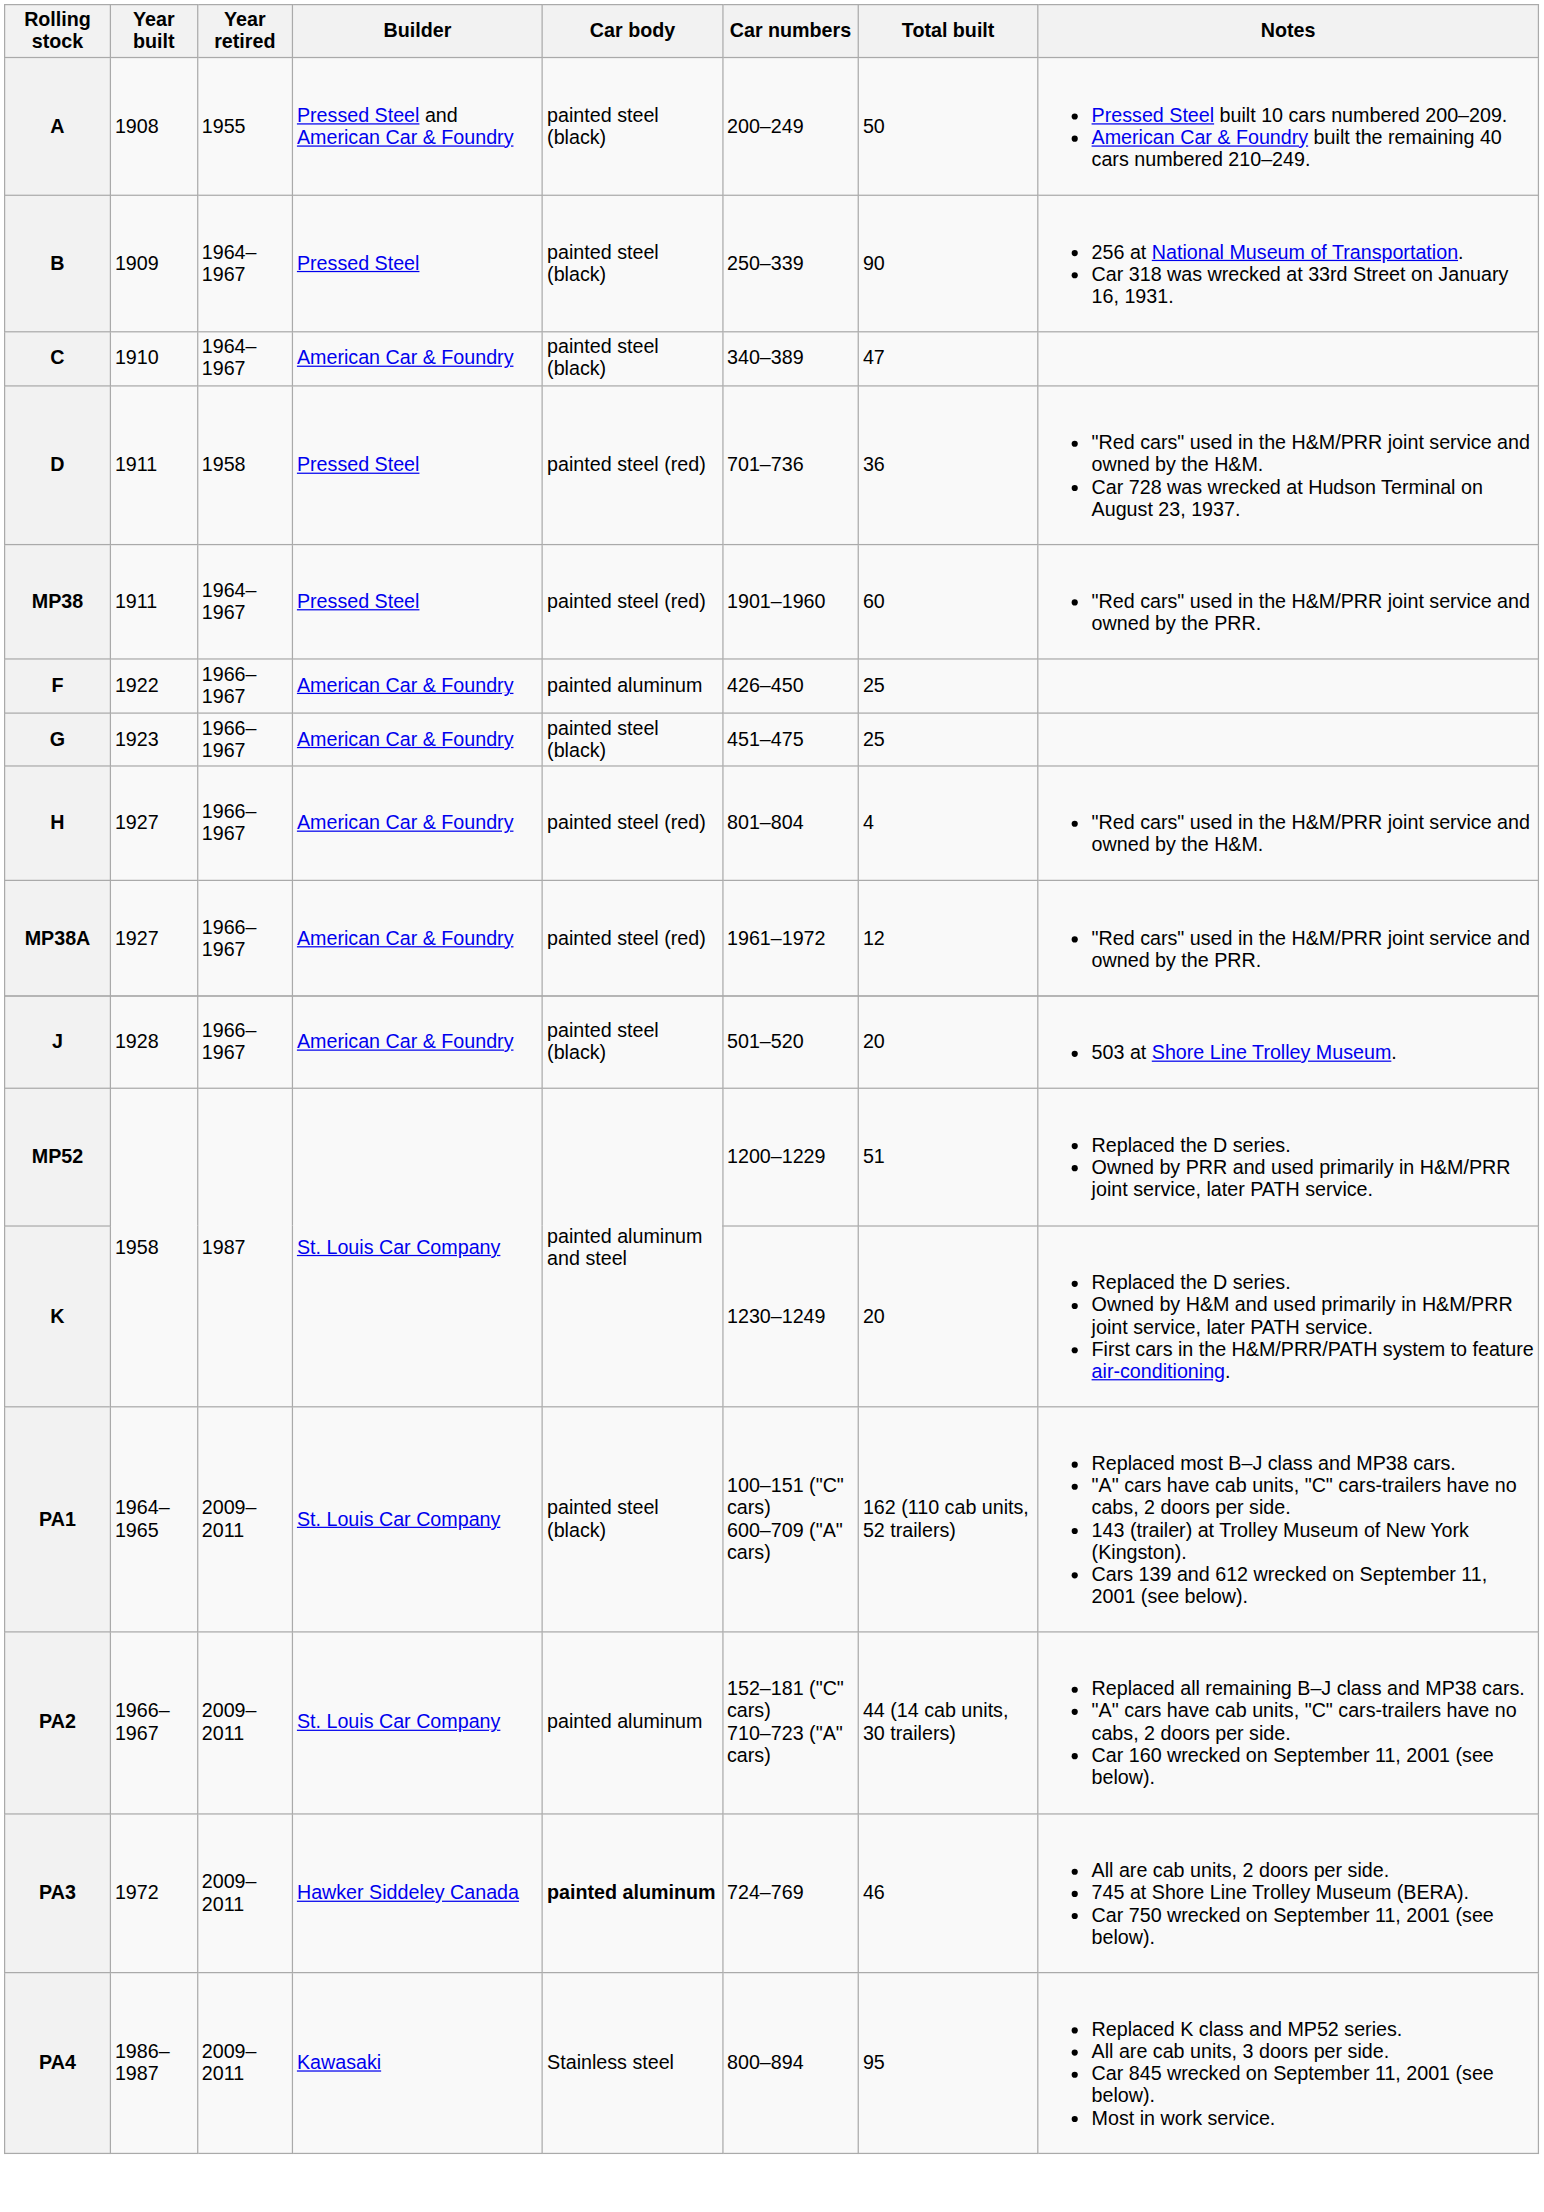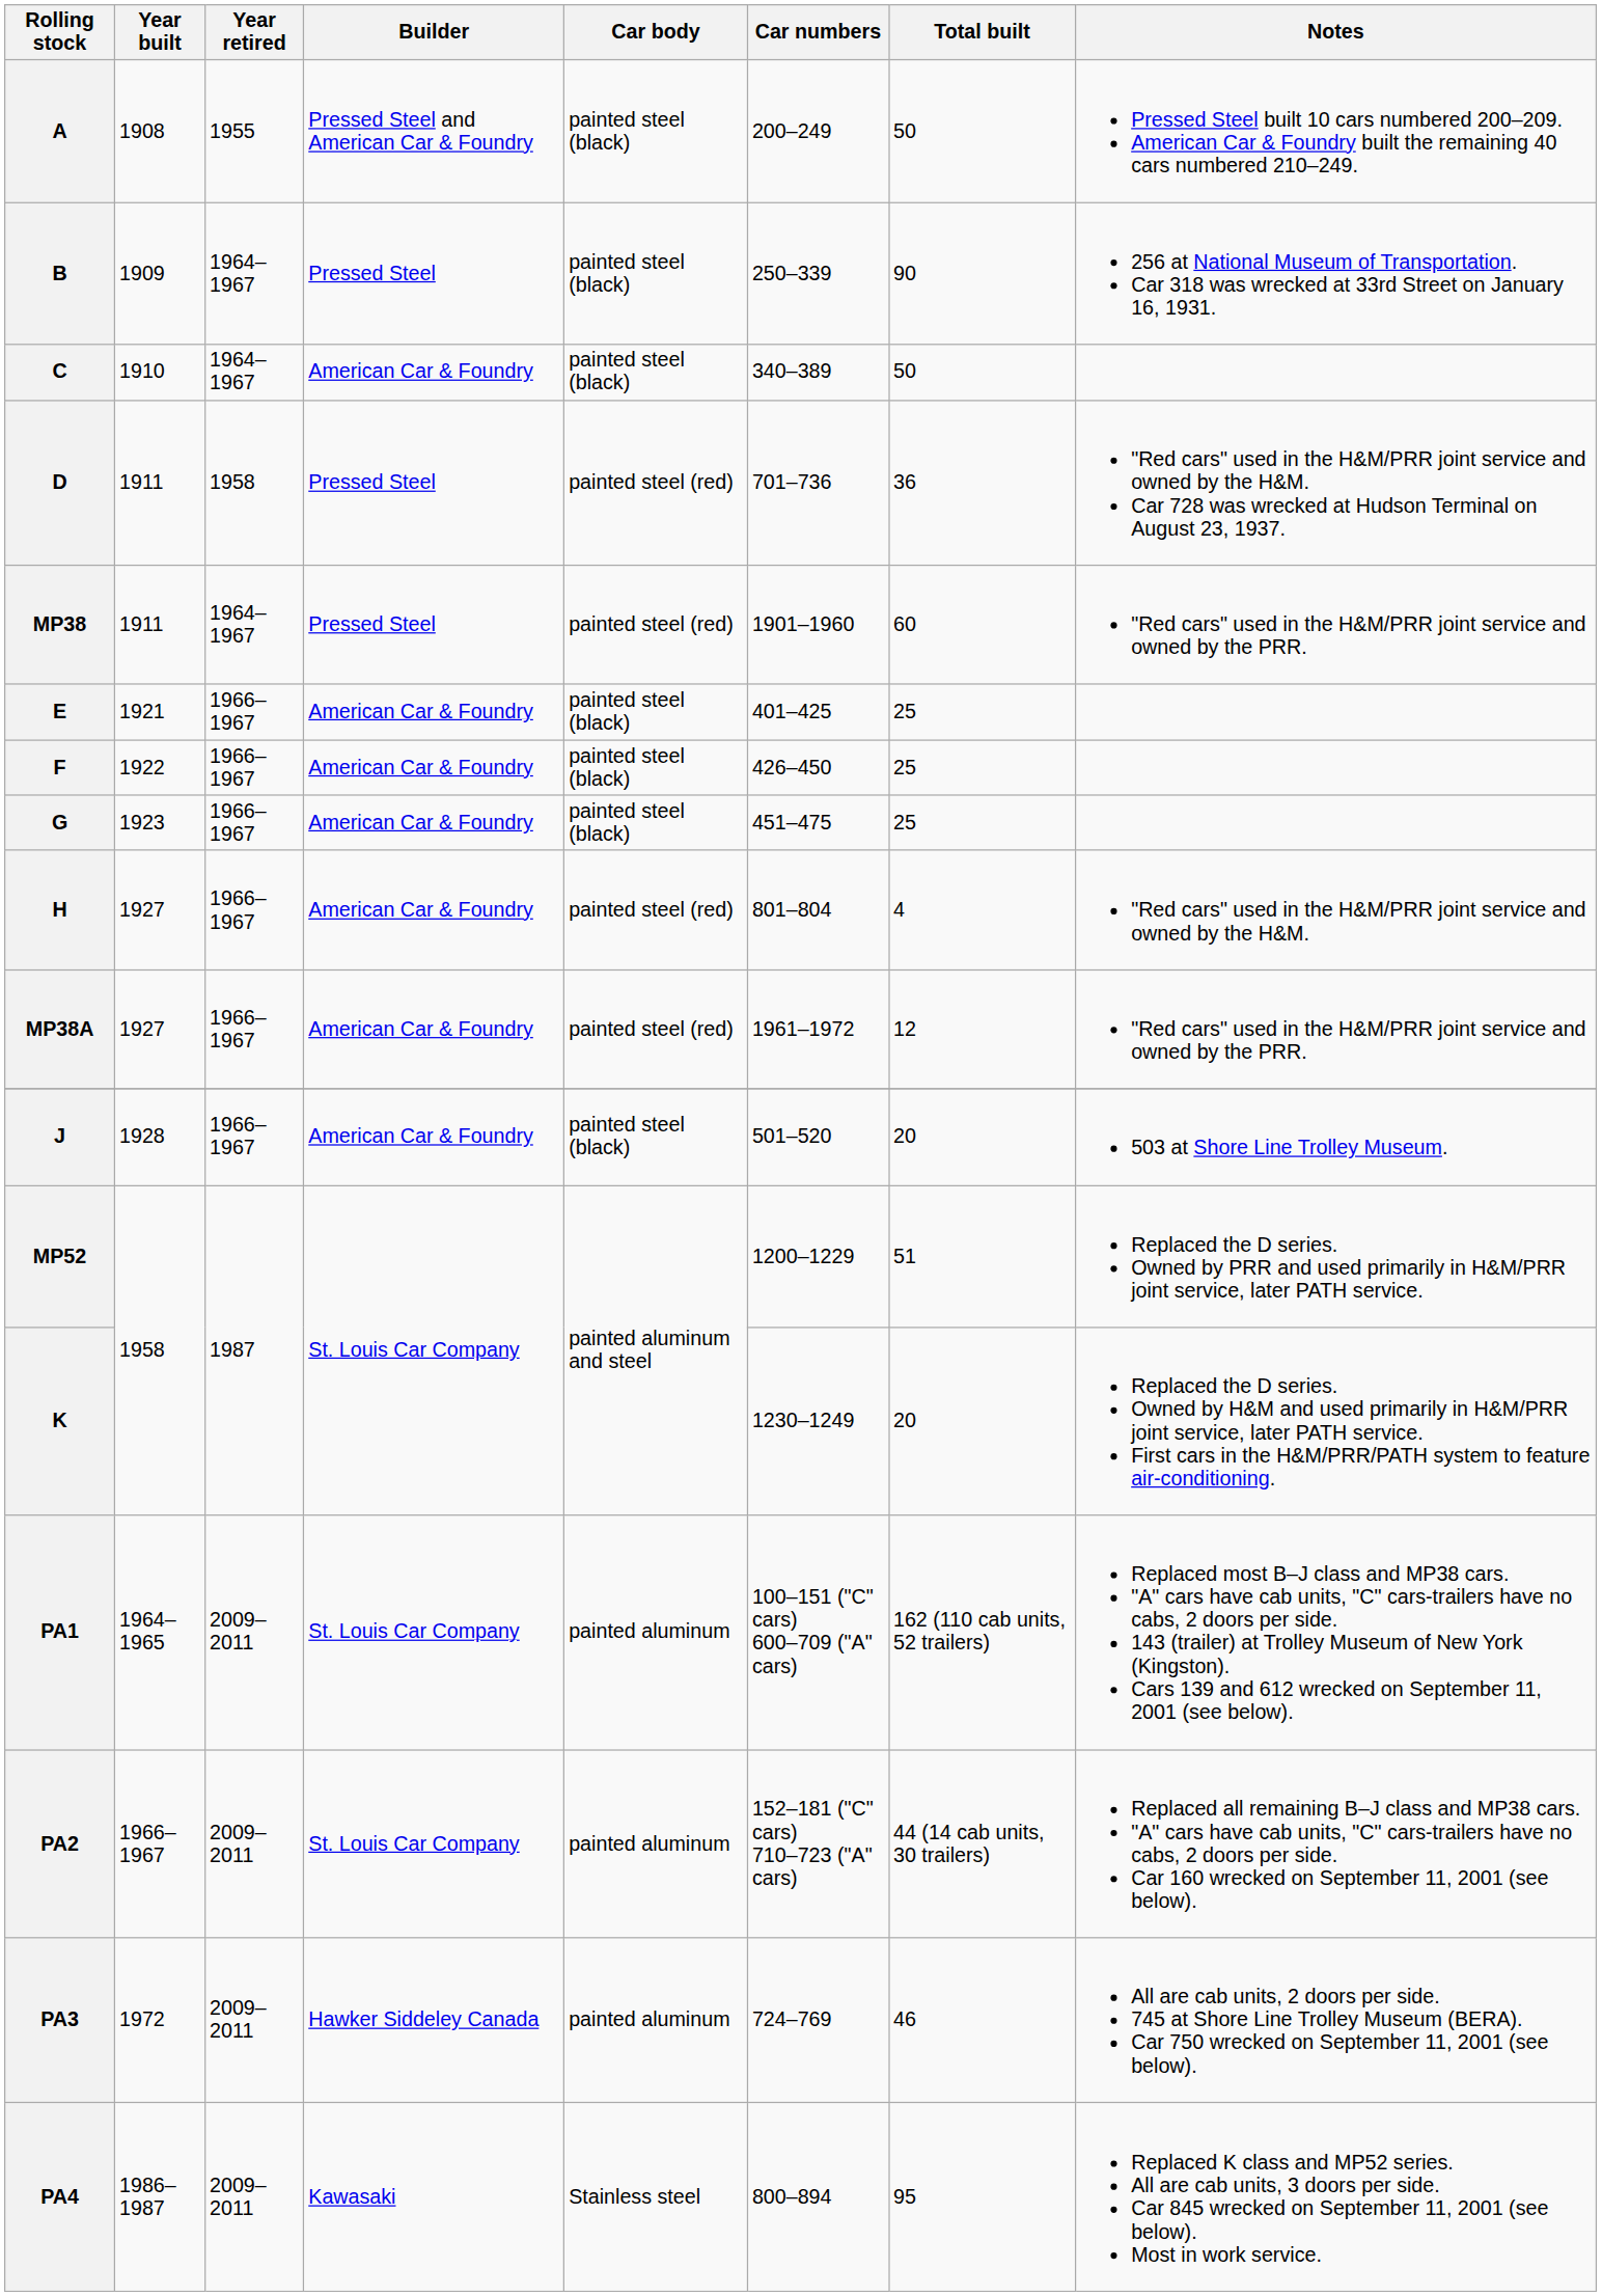 <table class="wikitable">
 <tr>
 <th scope=col>Rolling stock</th>
 <th scope=col>Year built</th>
 <th scope=col>Year retired</th>
 <th scope=col>Builder</th>
 <th scope=col>Car body</th>
 <th scope=col>Car numbers</th>
 <th scope=col>Total built</th>
 <th scope=col>Notes</th>
 </tr>
 <tr>
 <th scope=row>A</th>
 <td>1908</td>
 <td>1955</td>
 <td><a href='#'>Pressed Steel</a> and <a href='#'>American Car & Foundry</a></td>
 <td>painted steel (black)</td>
 <td>200–249</td>
 <td>50</td>
 <td><br><ul><li><a href='#'>Pressed Steel</a> built 10 cars numbered 200–209.</li><li><a href='#'>American Car & Foundry</a> built the remaining 40 cars numbered 210–249.</li></ul></td>
 </tr>
 <tr>
 <th scope=row>B</th>
 <td>1909</td>
 <td>1964–1967</td>
 <td><a href='#'>Pressed Steel</a></td>
 <td>painted steel (black)</td>
 <td>250–339</td>
 <td>90</td>
 <td><br><ul><li>256 at <a href='#'>National Museum of Transportation</a>.</li><li>Car 318 was wrecked at 33rd Street on January 16, 1931.</li></ul></td>
 </tr>
 <tr>
 <th scope=row>C</th>
 <td>1910</td>
 <td>1964–1967</td>
 <td><a href='#'>American Car & Foundry</a></td>
 <td>painted steel (black)</td>
 <td>340–389</td>
-<td>47</td>
+<td>50</td>
 <td></td>
 </tr>
 <tr>
 <th scope=row>D</th>
 <td>1911</td>
 <td>1958</td>
 <td><a href='#'>Pressed Steel</a></td>
 <td>painted steel (red)</td>
 <td>701–736</td>
 <td>36</td>
 <td><br><ul><li>"Red cars" used in the H&M/PRR joint service and owned by the H&M.</li><li>Car 728 was wrecked at Hudson Terminal on August 23, 1937.</li></ul></td>
 </tr>
 <tr>
 <th scope=row>MP38</th>
 <td>1911</td>
 <td>1964–1967</td>
 <td><a href='#'>Pressed Steel</a></td>
 <td>painted steel (red)</td>
 <td>1901–1960</td>
 <td>60</td>
 <td><br><ul><li>"Red cars" used in the H&M/PRR joint service and owned by the PRR.</li></ul></td>
 </tr>
 <tr>
+<th scope=row>E</th>
+<td>1921</td>
+<td>1966–1967</td>
+<td><a href='#'>American Car & Foundry</a></td>
+<td>painted steel (black)</td>
+<td>401–425</td>
+<td>25</td>
+<td></td>
+</tr>
+<tr>
 <th scope=row>F</th>
 <td>1922</td>
 <td>1966–1967</td>
 <td><a href='#'>American Car & Foundry</a></td>
-<td>painted aluminum</td>
+<td>painted steel (black)</td>
 <td>426–450</td>
 <td>25</td>
 <td></td>
 </tr>
 <tr>
 <th scope=row>G</th>
 <td>1923</td>
 <td>1966–1967</td>
 <td><a href='#'>American Car & Foundry</a></td>
 <td>painted steel (black)</td>
 <td>451–475</td>
 <td>25</td>
 <td></td>
 </tr>
 <tr>
 <th scope=row>H</th>
 <td>1927</td>
 <td>1966–1967</td>
 <td><a href='#'>American Car & Foundry</a></td>
 <td>painted steel (red)</td>
 <td>801–804</td>
 <td>4</td>
 <td><br><ul><li>"Red cars" used in the H&M/PRR joint service and owned by the H&M.</li></ul></td>
 </tr>
 <tr>
 <th scope=row>MP38A</th>
 <td>1927</td>
 <td>1966–1967</td>
 <td><a href='#'>American Car & Foundry</a></td>
 <td>painted steel (red)</td>
 <td>1961–1972</td>
 <td>12</td>
 <td><br><ul><li>"Red cars" used in the H&M/PRR joint service and owned by the PRR.</li></ul></td>
 </tr>
 <tr>
 </tr>
 <tr>
 <th scope=row>J</th>
 <td>1928</td>
 <td>1966–1967</td>
 <td><a href='#'>American Car & Foundry</a></td>
 <td>painted steel (black)</td>
 <td>501–520</td>
 <td>20</td>
 <td><br><ul><li>503 at <a href='#'>Shore Line Trolley Museum</a>.</li></ul></td>
 </tr>
 <tr>
 <th scope=row>MP52</th>
 <td rowspan=2>1958</td>
 <td rowspan=2>1987</td>
 <td rowspan=2><a href='#'>St. Louis Car Company</a></td>
 <td rowspan=2>painted aluminum and steel</td>
 <td>1200–1229</td>
 <td>51</td>
 <td><br><ul><li>Replaced the D series.</li><li>Owned by PRR and used primarily in H&M/PRR joint service, later PATH service.</li></ul></td>
 </tr>
 <tr>
 <th scope=row>K</th>
 <td>1230–1249</td>
 <td>20</td>
 <td><br><ul><li>Replaced the D series.</li><li>Owned by H&M and used primarily in H&M/PRR joint service, later PATH service.</li><li>First cars in the H&M/PRR/PATH system to feature <a href='#'>air-conditioning</a>.</li></ul></td>
 </tr>
 <tr>
 <th scope=row>PA1</th>
 <td>1964–1965</td>
 <td>2009–2011</td>
 <td><a href='#'>St. Louis Car Company</a></td>
-<td>painted steel (black)</td>
+<td>painted aluminum</td>
 <td>100–151 ("C" cars)<br>600–709 ("A" cars)</td>
 <td>162 (110 cab units, 52 trailers)</td>
 <td><br><ul><li>Replaced most B–J class and MP38 cars.</li><li>"A" cars have cab units, "C" cars-trailers have no cabs, 2 doors per side.</li><li>143 (trailer) at Trolley Museum of New York (Kingston).</li><li>Cars 139 and 612 wrecked on September 11, 2001 (see below).</li></ul></td>
 </tr>
 <tr>
 <th scope=row>PA2</th>
 <td>1966–1967</td>
 <td>2009–2011</td>
 <td><a href='#'>St. Louis Car Company</a></td>
 <td>painted aluminum</td>
 <td>152–181 ("C" cars)<br>710–723 ("A" cars)</td>
 <td>44 (14 cab units, 30 trailers)</td>
 <td><br><ul><li>Replaced all remaining B–J class and MP38 cars.</li><li>"A" cars have cab units, "C" cars-trailers have no cabs, 2 doors per side.</li><li>Car 160 wrecked on September 11, 2001 (see below).</li></ul></td>
 </tr>
 <tr>
 <th scope=row>PA3</th>
 <td>1972</td>
 <td>2009–2011</td>
 <td><a href='#'>Hawker Siddeley Canada</a></td>
-<td><strong>painted aluminum</strong></td>
+<td>painted aluminum</td>
 <td>724–769</td>
 <td>46</td>
 <td><br><ul><li>All are cab units, 2 doors per side.</li><li>745 at Shore Line Trolley Museum (BERA).</li><li>Car 750 wrecked on September 11, 2001 (see below).</li></ul></td>
 </tr>
 <tr>
 <th scope=row>PA4</th>
 <td>1986–1987</td>
 <td>2009–2011</td>
 <td><a href='#'>Kawasaki</a></td>
 <td>Stainless steel</td>
 <td>800–894</td>
 <td>95</td>
 <td><br><ul><li>Replaced K class and MP52 series.</li><li>All are cab units, 3 doors per side.</li><li>Car 845 wrecked on September 11, 2001 (see below).</li><li>Most in work service.</li></ul></td>
 </tr>
 </table>
